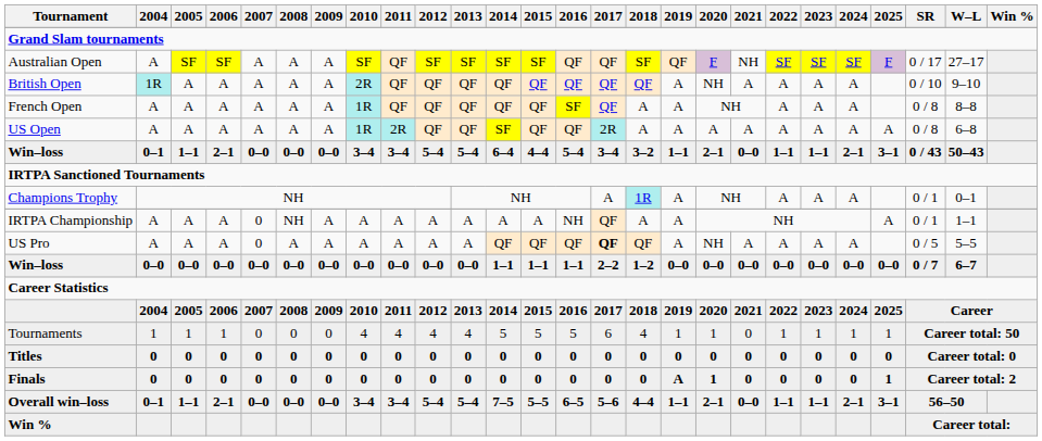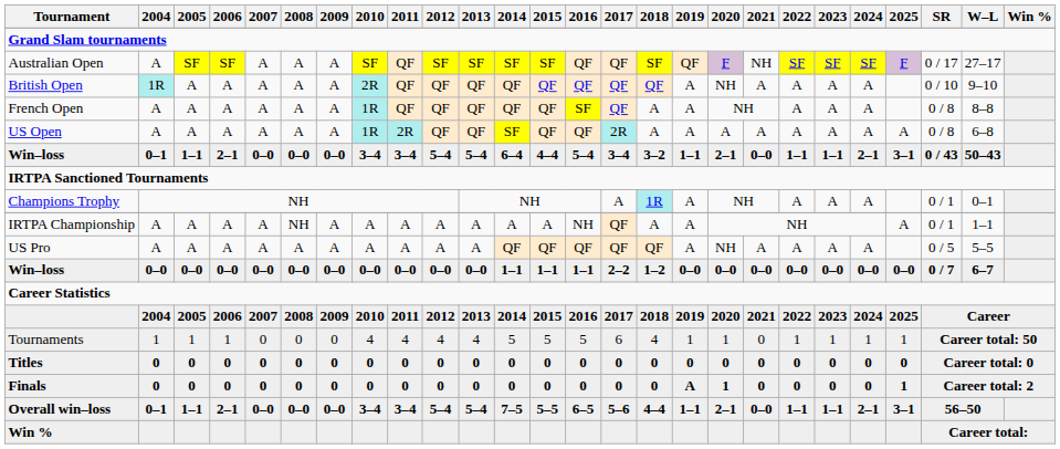 <table class="wikitable nowrap" style=text-align:center;font-size:94%>
 <tr>
 <th>Tournament</th>
 <th>2004</th>
 <th>2005</th>
 <th>2006</th>
 <th>2007</th>
 <th>2008</th>
 <th>2009</th>
 <th>2010</th>
 <th>2011</th>
 <th>2012</th>
 <th>2013</th>
 <th>2014</th>
 <th>2015</th>
 <th>2016</th>
 <th>2017</th>
 <th>2018</th>
 <th>2019</th>
 <th>2020</th>
 <th>2021</th>
 <th>2022</th>
 <th>2023</th>
 <th>2024</th>
 <th>2025</th>
 <th>SR</th>
 <th>W–L</th>
 <th>Win %</th>
 </tr>
 <tr style=font-weight:bold;background:#efefef>
 </tr>
 <tr>
 <td colspan="26" style="text-align:left"><strong><a href='#'>Grand Slam tournaments</a></strong></td>
 </tr>
 <tr>
 <td align=left>Australian Open</td>
 <td>A</td>
 <td style="background:yellow;">SF</td>
 <td style="background:yellow;">SF</td>
 <td>A</td>
 <td>A</td>
 <td>A</td>
 <td style="background:yellow;">SF</td>
 <td bgcolor=ffebcd>QF</td>
 <td style="background:yellow;">SF</td>
 <td style="background:yellow;">SF</td>
 <td style="background:yellow;">SF</td>
 <td style="background:yellow;">SF</td>
 <td bgcolor=ffebcd>QF</td>
 <td bgcolor=ffebcd>QF</td>
 <td style="background:yellow;">SF</td>
 <td bgcolor=ffebcd>QF</td>
 <td style="background:thistle;"><a href='#'>F</a></td>
 <td>NH</td>
 <td style="background:yellow;"><a href='#'>SF</a></td>
 <td style="background:yellow;"><a href='#'>SF</a></td>
 <td style="background:yellow;"><a href='#'>SF</a></td>
 <td style="background:thistle;"><a href='#'>F</a></td>
 <td>0 / 17</td>
 <td>27–17</td>
 <td bgcolor=efefef></td>
 </tr>
 <tr>
 <td align=left><a href='#'>British Open</a></td>
 <td bgcolor=afeeee>1R</td>
 <td>A</td>
 <td>A</td>
 <td>A</td>
 <td>A</td>
 <td>A</td>
 <td bgcolor=afeeee>2R</td>
 <td bgcolor=ffebcd>QF</td>
 <td bgcolor=ffebcd>QF</td>
 <td bgcolor=ffebcd>QF</td>
 <td bgcolor=ffebcd>QF</td>
 <td bgcolor=ffebcd><a href='#'>QF</a></td>
 <td bgcolor=ffebcd><a href='#'>QF</a></td>
 <td bgcolor=ffebcd><a href='#'>QF</a></td>
 <td bgcolor=ffebcd><a href='#'>QF</a></td>
 <td>A</td>
 <td>NH</td>
 <td>A</td>
 <td>A</td>
 <td>A</td>
 <td>A</td>
 <td></td>
 <td>0 / 10</td>
 <td>9–10</td>
 <td bgcolor=efefef></td>
 </tr>
 <tr>
 <td align=left>French Open</td>
 <td>A</td>
 <td>A</td>
 <td>A</td>
 <td>A</td>
 <td>A</td>
 <td>A</td>
 <td bgcolor=afeeee>1R</td>
 <td bgcolor=ffebcd>QF</td>
 <td bgcolor=ffebcd>QF</td>
 <td bgcolor=ffebcd>QF</td>
 <td bgcolor=ffebcd>QF</td>
 <td bgcolor=ffebcd>QF</td>
 <td style="background:yellow;">SF</td>
 <td bgcolor=ffebcd><a href='#'>QF</a></td>
 <td>A</td>
 <td>A</td>
 <td colspan=2>NH</td>
 <td>A</td>
 <td>A</td>
 <td>A</td>
 <td></td>
 <td>0 / 8</td>
 <td>8–8</td>
 <td bgcolor=efefef></td>
 </tr>
 <tr>
 <td align=left><a href='#'>US Open</a></td>
 <td>A</td>
 <td>A</td>
 <td>A</td>
 <td>A</td>
 <td>A</td>
 <td>A</td>
 <td bgcolor=afeeee>1R</td>
 <td bgcolor=afeeee>2R</td>
 <td bgcolor=ffebcd>QF</td>
 <td bgcolor=ffebcd>QF</td>
 <td style="background:yellow;">SF</td>
 <td bgcolor=ffebcd>QF</td>
 <td bgcolor=ffebcd>QF</td>
 <td bgcolor=afeeee>2R</td>
 <td>A</td>
 <td>A</td>
 <td>A</td>
 <td>A</td>
 <td>A</td>
 <td>A</td>
 <td>A</td>
 <td>A</td>
 <td>0 / 8</td>
 <td>6–8</td>
 <td bgcolor=efefef></td>
 </tr>
 <tr style=font-weight:bold;background:#efefef>
 <td style=text-align:left>Win–loss</td>
 <td>0–1</td>
 <td>1–1</td>
 <td>2–1</td>
 <td>0–0</td>
 <td>0–0</td>
 <td>0–0</td>
 <td>3–4</td>
 <td>3–4</td>
 <td>5–4</td>
 <td>5–4</td>
 <td>6–4</td>
 <td>4–4</td>
 <td>5–4</td>
 <td>3–4</td>
 <td>3–2</td>
 <td>1–1</td>
 <td>2–1</td>
 <td>0–0</td>
 <td>1–1</td>
 <td>1–1</td>
 <td>2–1</td>
 <td>3–1</td>
 <td>0 / 43</td>
 <td>50–43</td>
 <td bgcolor=efefef></td>
 </tr>
 <tr>
 <td colspan="26" style="text-align:left"><strong>IRTPA Sanctioned Tournaments</strong></td>
 </tr>
 <tr>
 <td align=left><a href='#'>Champions Trophy</a></td>
 <td colspan=9>NH</td>
 <td colspan=4>NH</td>
 <td>A</td>
 <td bgcolor=afeeee><a href='#'>1R</a></td>
 <td>A</td>
 <td colspan=2>NH</td>
 <td>A</td>
 <td>A</td>
 <td>A</td>
 <td></td>
 <td>0 / 1</td>
 <td>0–1</td>
 <td bgcolor=efefef></td>
 </tr>
 <tr>
 </tr>
 <tr>
 <td align=left>IRTPA Championship</td>
 <td>A</td>
 <td>A</td>
 <td>A</td>
-<td>0</td>
+<td>A</td>
 <td>NH</td>
 <td>A</td>
 <td>A</td>
 <td>A</td>
 <td>A</td>
 <td>A</td>
 <td>A</td>
 <td>A</td>
 <td>NH</td>
 <td bgcolor=ffebcd>QF</td>
 <td>A</td>
 <td>A</td>
 <td colspan=5>NH</td>
 <td>A</td>
 <td>0 / 1</td>
 <td>1–1</td>
 <td bgcolor=efefef></td>
 </tr>
 <tr>
 <td align=left>US Pro</td>
 <td>A</td>
 <td>A</td>
 <td>A</td>
-<td>0</td>
+<td>A</td>
 <td>A</td>
 <td>A</td>
 <td>A</td>
 <td>A</td>
 <td>A</td>
 <td>A</td>
 <td bgcolor=ffebcd>QF</td>
 <td bgcolor=ffebcd>QF</td>
 <td bgcolor=ffebcd>QF</td>
-<td bgcolor=ffebcd><strong>QF</strong></td>
+<td bgcolor=ffebcd>QF</td>
 <td bgcolor=ffebcd>QF</td>
 <td>A</td>
 <td>NH</td>
 <td>A</td>
 <td>A</td>
 <td>A</td>
 <td>A</td>
 <td></td>
 <td>0 / 5</td>
 <td>5–5</td>
 <td bgcolor=efefef></td>
 </tr>
 <tr style=font-weight:bold;background:#efefef>
 <td style=text-align:left>Win–loss</td>
 <td>0–0</td>
 <td>0–0</td>
 <td>0–0</td>
 <td>0–0</td>
 <td>0–0</td>
 <td>0–0</td>
 <td>0–0</td>
 <td>0–0</td>
 <td>0–0</td>
 <td>0–0</td>
 <td>1–1</td>
 <td>1–1</td>
 <td>1–1</td>
 <td>2–2</td>
 <td>1–2</td>
 <td>0–0</td>
 <td>0–0</td>
 <td>0–0</td>
 <td>0–0</td>
 <td>0–0</td>
 <td>0–0</td>
 <td>0–0</td>
 <td>0 / 7</td>
 <td>6–7</td>
 <td bgcolor=efefef></td>
 </tr>
 <tr>
 <td colspan="26" style="text-align:left"><strong>Career Statistics</strong></td>
 </tr>
 <tr style="font-weight:bold;background:#EFEFEF;">
 <td></td>
 <td>2004</td>
 <td>2005</td>
 <td>2006</td>
 <td>2007</td>
 <td>2008</td>
 <td>2009</td>
 <td>2010</td>
 <td>2011</td>
 <td>2012</td>
 <td>2013</td>
 <td>2014</td>
 <td>2015</td>
 <td>2016</td>
 <td>2017</td>
 <td>2018</td>
 <td>2019</td>
 <td>2020</td>
 <td>2021</td>
 <td>2022</td>
 <td>2023</td>
 <td>2024</td>
 <td>2025</td>
 <td colspan=3>Career</td>
 </tr>
 <tr style="background:#EFEFEF">
 <td align=left>Tournaments</td>
 <td>1</td>
 <td>1</td>
 <td>1</td>
 <td>0</td>
 <td>0</td>
 <td>0</td>
 <td>4</td>
 <td>4</td>
 <td>4</td>
 <td>4</td>
 <td>5</td>
 <td>5</td>
 <td>5</td>
 <td>6</td>
 <td>4</td>
 <td>1</td>
 <td>1</td>
 <td>0</td>
 <td>1</td>
 <td>1</td>
 <td>1</td>
 <td>1</td>
 <td colspan="3"><strong>Career total: 50</strong></td>
 </tr>
 <tr style=font-weight:bold;background:#efefef>
 <td style=text-align:left>Titles</td>
 <td>0</td>
 <td>0</td>
 <td>0</td>
 <td>0</td>
 <td>0</td>
 <td>0</td>
 <td>0</td>
 <td>0</td>
 <td>0</td>
 <td>0</td>
 <td>0</td>
 <td>0</td>
 <td>0</td>
 <td>0</td>
 <td>0</td>
 <td>0</td>
 <td>0</td>
 <td>0</td>
 <td>0</td>
 <td>0</td>
 <td>0</td>
 <td>0</td>
 <td colspan="3"><strong>Career total: 0</strong></td>
 </tr>
 <tr style=font-weight:bold;background:#efefef>
 <td style=text-align:left>Finals</td>
 <td>0</td>
 <td>0</td>
 <td>0</td>
 <td>0</td>
 <td>0</td>
 <td>0</td>
 <td>0</td>
 <td>0</td>
 <td>0</td>
 <td>0</td>
 <td>0</td>
 <td>0</td>
 <td>0</td>
 <td>0</td>
 <td>0</td>
 <td>A</td>
 <td>1</td>
 <td>0</td>
 <td>0</td>
 <td>0</td>
 <td>0</td>
 <td>1</td>
 <td colspan="3"><strong>Career total: 2</strong></td>
 </tr>
 <tr style=font-weight:bold;background:#efefef>
 <td style=text-align:left>Overall win–loss</td>
 <td>0–1</td>
 <td>1–1</td>
 <td>2–1</td>
 <td>0–0</td>
 <td>0–0</td>
 <td>0–0</td>
 <td>3–4</td>
 <td>3–4</td>
 <td>5–4</td>
 <td>5–4</td>
 <td>7–5</td>
 <td>5–5</td>
 <td>6–5</td>
 <td>5–6</td>
 <td>4–4</td>
 <td>1–1</td>
 <td>2–1</td>
 <td>0–0</td>
 <td>1–1</td>
 <td>1–1</td>
 <td>2–1</td>
 <td>3–1</td>
 <td colspan="2">56–50</td>
 <td></td>
 </tr>
 <tr style=font-weight:bold;background:#efefef>
 <td align=left>Win %</td>
 <td></td>
 <td></td>
 <td></td>
 <td></td>
 <td></td>
 <td></td>
 <td></td>
 <td></td>
 <td></td>
 <td></td>
 <td></td>
 <td></td>
 <td></td>
 <td></td>
 <td></td>
 <td></td>
 <td></td>
 <td></td>
 <td></td>
 <td></td>
 <td></td>
 <td></td>
 <td colspan="3"><strong>Career total: </strong></td>
 </tr>
 </table>
